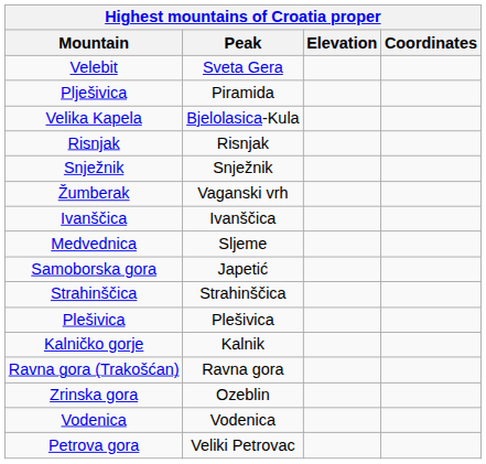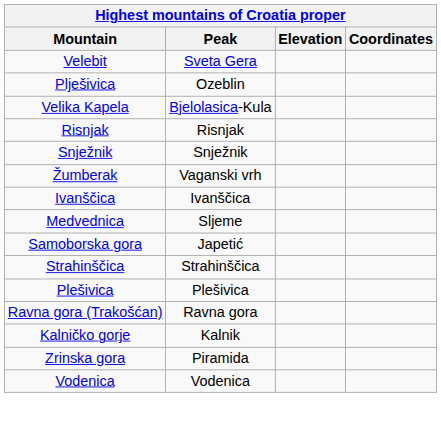 <table class="wikitable">
 <tr>
 <th colspan=4><a href='#'>Highest mountains of Croatia proper</a></th>
 </tr>
 <tr>
 <th>Mountain</th>
 <th>Peak</th>
 <th>Elevation</th>
 <th>Coordinates</th>
 </tr>
 <tr align=center>
 <td><a href='#'>Velebit</a></td>
 <td><a href='#'>Sveta Gera</a></td>
 <td></td>
 <td></td>
 </tr>
 <tr align=center>
 <td><a href='#'>Plješivica</a></td>
-<td>Piramida</td>
+<td>Ozeblin</td>
 <td></td>
 <td></td>
 </tr>
 <tr align=center>
 <td><a href='#'>Velika Kapela</a></td>
 <td><a href='#'>Bjelolasica</a>-Kula</td>
 <td></td>
 <td></td>
 </tr>
 <tr align=center>
 <td><a href='#'>Risnjak</a></td>
 <td>Risnjak</td>
 <td></td>
 <td></td>
 </tr>
 <tr align=center>
 <td><a href='#'>Snježnik</a></td>
 <td>Snježnik</td>
 <td></td>
 <td></td>
 </tr>
 <tr align=center>
 <td><a href='#'>Žumberak</a></td>
 <td>Vaganski vrh</td>
 <td></td>
 <td></td>
 </tr>
 <tr align=center>
 <td><a href='#'>Ivanščica</a></td>
 <td>Ivanščica</td>
 <td></td>
 <td></td>
 </tr>
 <tr align=center>
 <td><a href='#'>Medvednica</a></td>
 <td>Sljeme</td>
 <td></td>
 <td></td>
 </tr>
 <tr align=center>
 <td><a href='#'>Samoborska gora</a></td>
 <td>Japetić</td>
 <td></td>
 <td></td>
 </tr>
 <tr align=center>
 <td><a href='#'>Strahinščica</a></td>
 <td>Strahinščica</td>
 <td></td>
 <td></td>
 </tr>
 <tr align=center>
 <td><a href='#'>Plešivica</a></td>
 <td>Plešivica</td>
 <td></td>
 <td></td>
 </tr>
 <tr align=center>
+<td><a href='#'>Ravna gora (Trakošćan)</a></td>
+<td>Ravna gora</td>
+<td></td>
+<td></td>
+</tr>
+<tr align=center>
 <td><a href='#'>Kalničko gorje</a></td>
 <td>Kalnik</td>
 <td></td>
 <td></td>
 </tr>
 <tr align=center>
-<td><a href='#'>Ravna gora (Trakošćan)</a></td>
-<td>Ravna gora</td>
-<td></td>
-<td></td>
-</tr>
-<tr align=center>
 <td><a href='#'>Zrinska gora</a></td>
-<td>Ozeblin</td>
+<td>Piramida</td>
 <td></td>
 <td></td>
 </tr>
 <tr align=center>
 <td><a href='#'>Vodenica</a></td>
 <td>Vodenica</td>
 <td></td>
 <td></td>
 </tr>
-<tr align=center>
-<td><a href='#'>Petrova gora</a></td>
-<td>Veliki Petrovac</td>
-<td></td>
-<td></td>
-</tr>
 </table>
